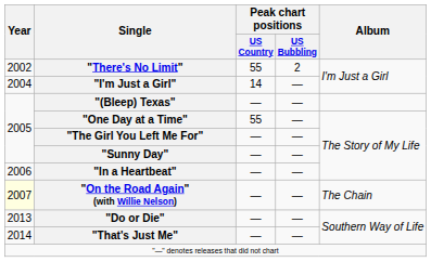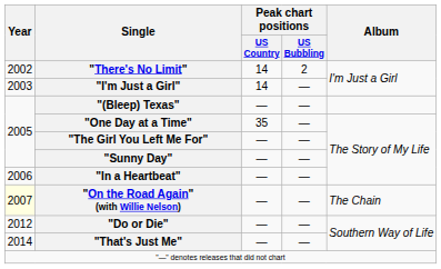 <table class="wikitable plainrowheaders" style="text-align:center;">
 <tr>
 <th rowspan="2">Year</th>
 <th rowspan="2" style="width:18em;">Single</th>
 <th colspan="2">Peak chart<br>positions</th>
 <th rowspan="2">Album</th>
 </tr>
 <tr style="font-size:smaller;">
 <th width="40"><a href='#'>US Country</a><br></th>
 <th width="40"><a href='#'>US Bubbling</a><br></th>
 </tr>
 <tr>
 <td>2002</td>
 <th scope="row">"<a href='#'>There's No Limit</a>"</th>
-<td>55</td>
+<td>14</td>
 <td>2</td>
 <td align="left" rowspan="2"><em>I'm Just a Girl</em></td>
 </tr>
 <tr>
-<td>2004</td>
+<td>2003</td>
 <th scope="row">"I'm Just a Girl"</th>
 <td>14</td>
 <td>—</td>
 </tr>
 <tr>
 <td rowspan="4">2005</td>
 <th scope="row">"(Bleep) Texas"</th>
 <td>—</td>
 <td>—</td>
 <td></td>
 </tr>
 <tr>
 <th scope="row">"One Day at a Time"</th>
-<td>55</td>
+<td>35</td>
 <td>—</td>
 <td align="left" rowspan="4"><em>The Story of My Life</em></td>
 </tr>
 <tr>
 <th scope="row">"The Girl You Left Me For"</th>
 <td>—</td>
 <td>—</td>
 </tr>
 <tr>
 <th scope="row">"Sunny Day"</th>
 <td>—</td>
 <td>—</td>
 </tr>
 <tr>
 <td>2006</td>
 <th scope="row">"In a Heartbeat"</th>
 <td>—</td>
 <td>—</td>
 </tr>
 <tr>
 <td style="background: lightyellow;">2007</td>
 <th scope="row">"<a href='#'>On the Road Again</a>"<br><small>(with <a href='#'>Willie Nelson</a>)</small></th>
 <td>—</td>
 <td>—</td>
 <td align="left"><em>The Chain</em></td>
 </tr>
 <tr>
-<td>2013</td>
+<td>2012</td>
 <th scope="row">"Do or Die"</th>
 <td>—</td>
 <td>—</td>
 <td align="left" rowspan="2"><em>Southern Way of Life</em></td>
 </tr>
 <tr>
 <td>2014</td>
 <th scope="row">"That's Just Me"</th>
 <td>—</td>
 <td>—</td>
 </tr>
 <tr>
 <td colspan="5" style="font-size:8pt">"—" denotes releases that did not chart</td>
 </tr>
 </table>
